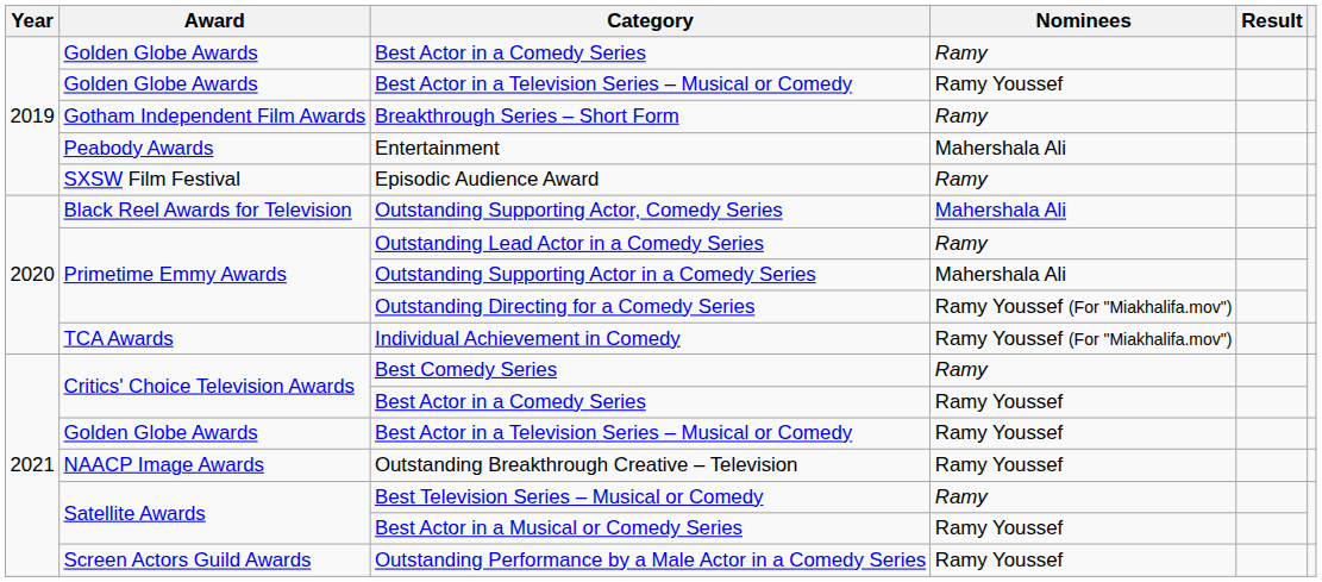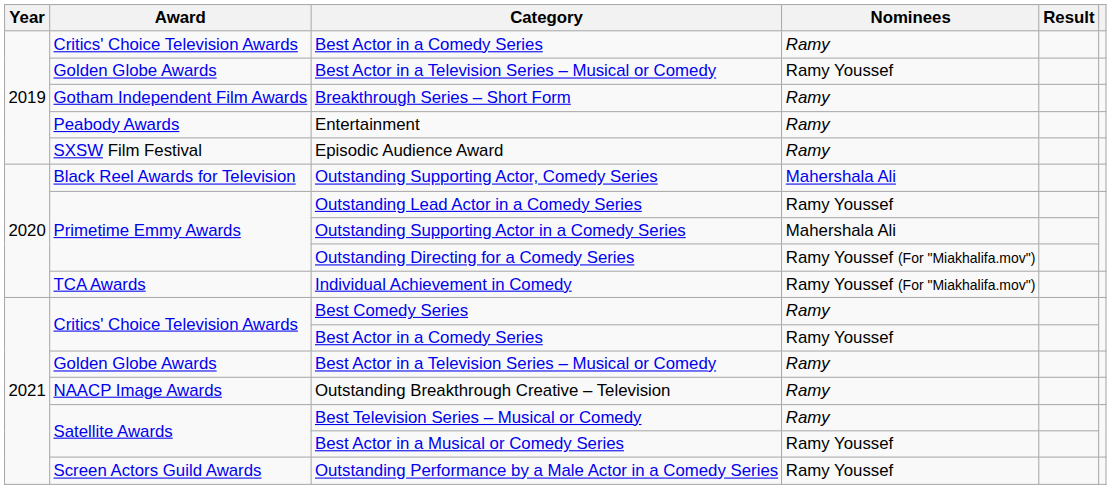 <table class="wikitable sortable">
 <tr>
 <th>Year</th>
 <th>Award</th>
 <th>Category</th>
 <th>Nominees</th>
 <th>Result</th>
 <th></th>
 </tr>
 <tr>
 <td rowspan="5" style="text-align:center;">2019</td>
-<td><a href='#'>Golden Globe Awards</a></td>
+<td><a href='#'>Critics' Choice Television Awards</a></td>
 <td><a href='#'>Best Actor in a Comedy Series</a></td>
 <td><em>Ramy</em></td>
 <td></td>
 <td></td>
 </tr>
 <tr>
 <td><a href='#'>Golden Globe Awards</a></td>
 <td><a href='#'>Best Actor in a Television Series – Musical or Comedy</a></td>
 <td>Ramy Youssef</td>
 <td></td>
 <td></td>
 </tr>
 <tr>
 <td><a href='#'>Gotham Independent Film Awards</a></td>
 <td><a href='#'>Breakthrough Series – Short Form</a></td>
 <td><em>Ramy</em></td>
 <td></td>
 <td></td>
 </tr>
 <tr>
 <td><a href='#'>Peabody Awards</a></td>
 <td>Entertainment</td>
-<td>Mahershala Ali</td>
+<td><em>Ramy</em></td>
 <td></td>
 <td></td>
 </tr>
 <tr>
 <td><a href='#'>SXSW</a> Film Festival</td>
 <td>Episodic Audience Award</td>
 <td><em>Ramy</em></td>
 <td></td>
 <td></td>
 </tr>
 <tr>
 <td rowspan="5" style="text-align:center;">2020</td>
 <td><a href='#'>Black Reel Awards for Television</a></td>
 <td><a href='#'>Outstanding Supporting Actor, Comedy Series</a></td>
 <td><a href='#'>Mahershala Ali</a></td>
 <td></td>
 <td></td>
 </tr>
 <tr>
 <td rowspan="3"><a href='#'>Primetime Emmy Awards</a></td>
 <td><a href='#'>Outstanding Lead Actor in a Comedy Series</a></td>
-<td><em>Ramy</em></td>
+<td>Ramy Youssef</td>
 <td></td>
 <td rowspan="3"></td>
 </tr>
 <tr>
 <td><a href='#'>Outstanding Supporting Actor in a Comedy Series</a></td>
 <td>Mahershala Ali</td>
 <td></td>
 </tr>
 <tr>
 <td><a href='#'>Outstanding Directing for a Comedy Series</a></td>
 <td>Ramy Youssef <small>(For "Miakhalifa.mov")</small></td>
 <td></td>
 </tr>
 <tr>
 <td><a href='#'>TCA Awards</a></td>
 <td><a href='#'>Individual Achievement in Comedy</a></td>
 <td>Ramy Youssef <small>(For "Miakhalifa.mov")</small></td>
 <td></td>
 <td></td>
 </tr>
 <tr>
 <td rowspan="7" style="text-align:center;">2021</td>
 <td rowspan="2"><a href='#'>Critics' Choice Television Awards</a></td>
 <td><a href='#'>Best Comedy Series</a></td>
 <td><em>Ramy</em></td>
 <td></td>
 <td rowspan="2"></td>
 </tr>
 <tr>
 <td><a href='#'>Best Actor in a Comedy Series</a></td>
 <td>Ramy Youssef</td>
 <td></td>
 </tr>
 <tr>
 <td><a href='#'>Golden Globe Awards</a></td>
 <td><a href='#'>Best Actor in a Television Series – Musical or Comedy</a></td>
-<td>Ramy Youssef</td>
+<td><em>Ramy</em></td>
 <td></td>
 <td></td>
 </tr>
 <tr>
 <td><a href='#'>NAACP Image Awards</a></td>
 <td>Outstanding Breakthrough Creative – Television</td>
-<td>Ramy Youssef</td>
+<td><em>Ramy</em></td>
 <td></td>
 <td></td>
 </tr>
 <tr>
 <td rowspan="2"><a href='#'>Satellite Awards</a></td>
 <td><a href='#'>Best Television Series – Musical or Comedy</a></td>
 <td><em>Ramy</em></td>
 <td></td>
 <td rowspan="2"></td>
 </tr>
 <tr>
 <td><a href='#'>Best Actor in a Musical or Comedy Series</a></td>
 <td>Ramy Youssef</td>
 <td></td>
 </tr>
 <tr>
 <td><a href='#'>Screen Actors Guild Awards</a></td>
 <td><a href='#'>Outstanding Performance by a Male Actor in a Comedy Series</a></td>
 <td>Ramy Youssef</td>
 <td></td>
 <td></td>
 </tr>
 </table>
